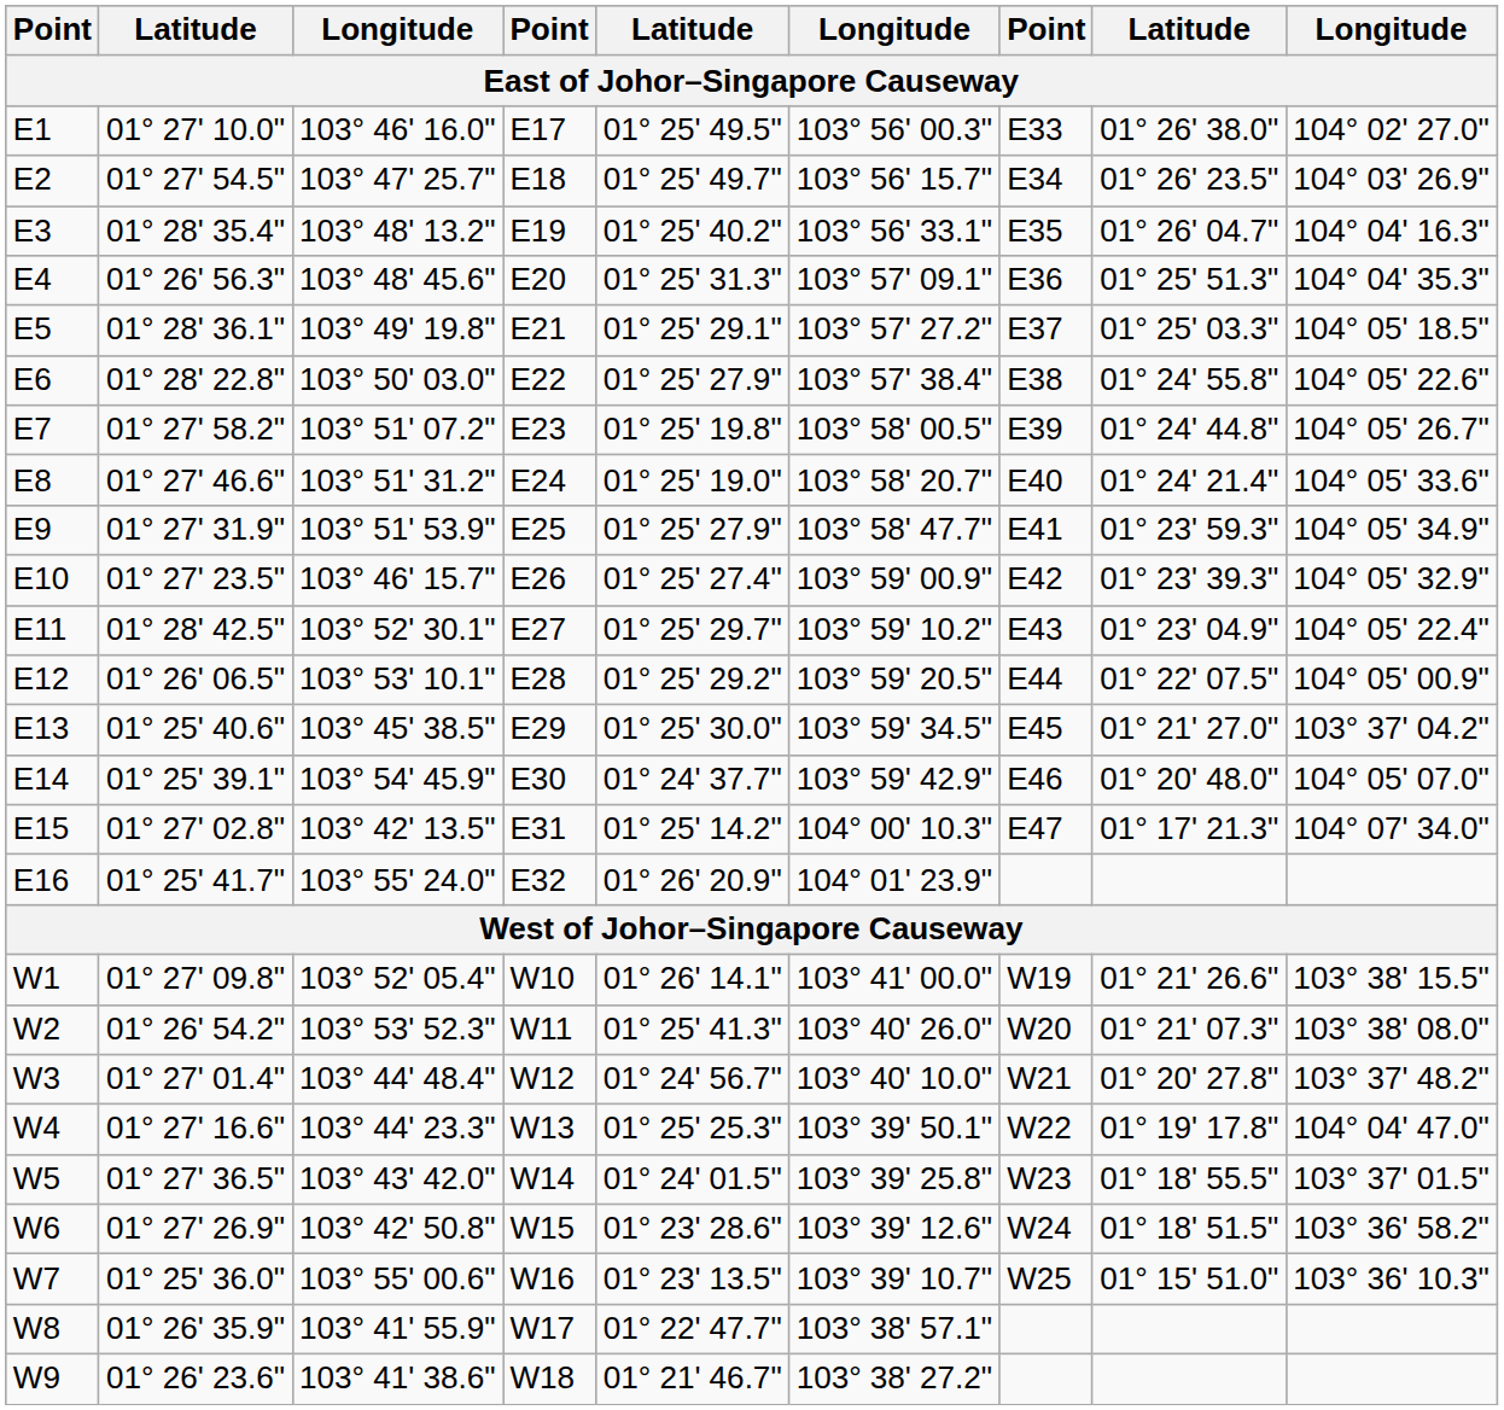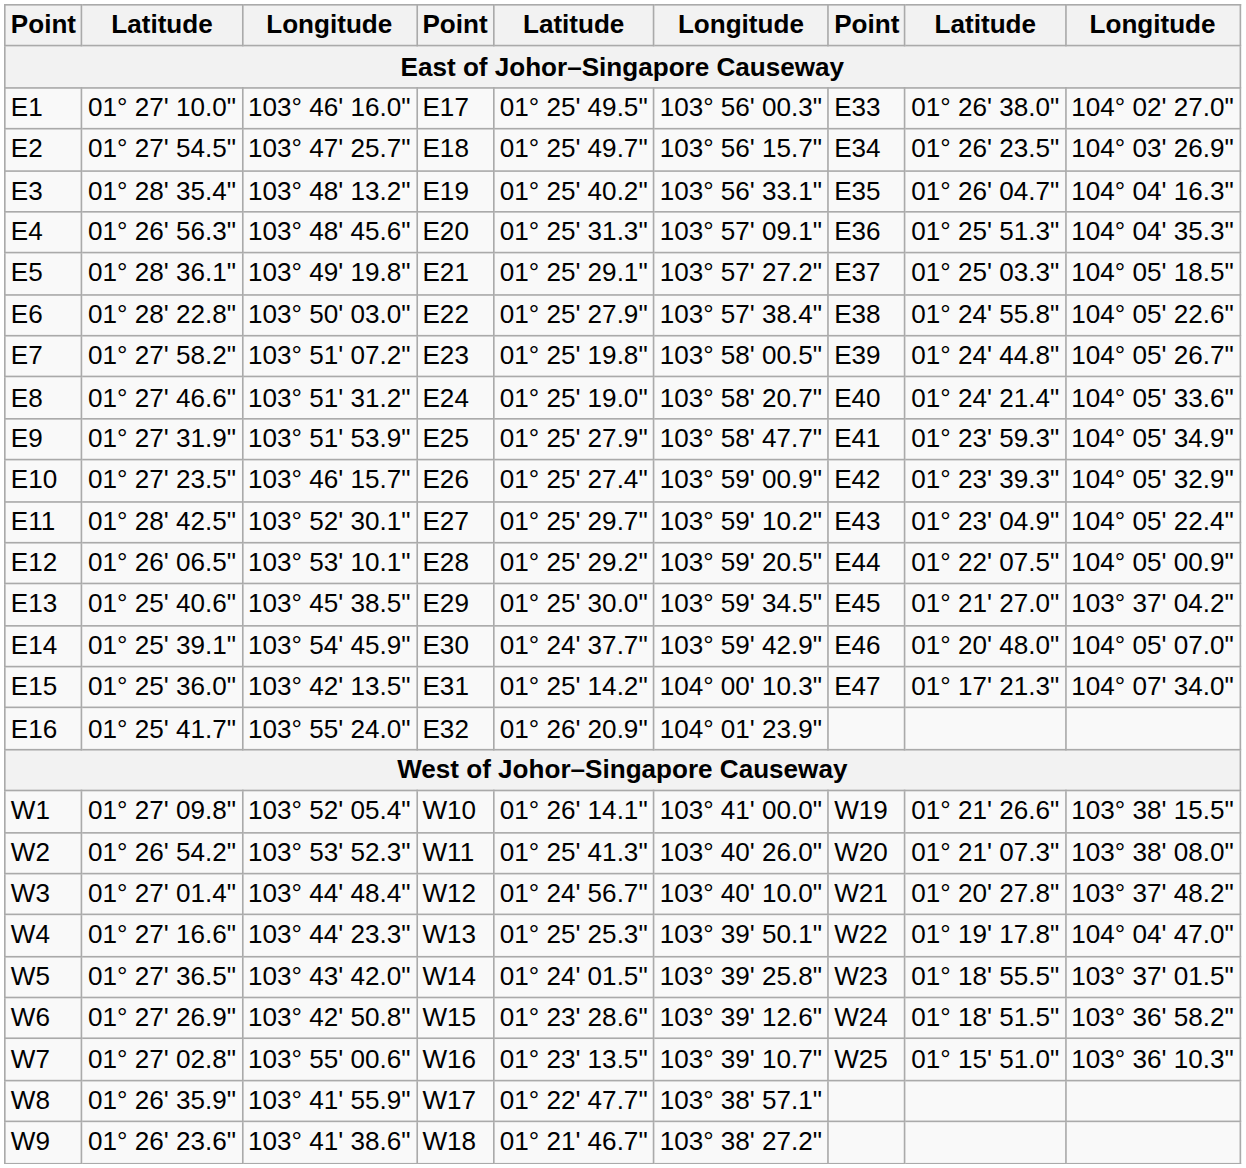 <table class="wikitable">
 <tr>
 <th>Point</th>
 <th>Latitude</th>
 <th>Longitude</th>
 <th>Point</th>
 <th>Latitude</th>
 <th>Longitude</th>
 <th>Point</th>
 <th>Latitude</th>
 <th>Longitude</th>
 </tr>
 <tr>
 <th colspan="10" style="text-align:central">East of Johor–Singapore Causeway</th>
 </tr>
 <tr>
 <td>E1</td>
 <td>01° 27' 10.0"</td>
 <td>103° 46' 16.0"</td>
 <td>E17</td>
 <td>01° 25' 49.5"</td>
 <td>103° 56' 00.3"</td>
 <td>E33</td>
 <td>01° 26' 38.0"</td>
 <td>104° 02' 27.0"</td>
 </tr>
 <tr>
 <td>E2</td>
 <td>01° 27' 54.5"</td>
 <td>103° 47' 25.7"</td>
 <td>E18</td>
 <td>01° 25' 49.7"</td>
 <td>103° 56' 15.7"</td>
 <td>E34</td>
 <td>01° 26' 23.5"</td>
 <td>104° 03' 26.9"</td>
 </tr>
 <tr>
 <td>E3</td>
 <td>01° 28' 35.4"</td>
 <td>103° 48' 13.2"</td>
 <td>E19</td>
 <td>01° 25' 40.2"</td>
 <td>103° 56' 33.1"</td>
 <td>E35</td>
 <td>01° 26' 04.7"</td>
 <td>104° 04' 16.3"</td>
 </tr>
 <tr>
 <td>E4</td>
 <td>01° 26' 56.3"</td>
 <td>103° 48' 45.6"</td>
 <td>E20</td>
 <td>01° 25' 31.3"</td>
 <td>103° 57' 09.1"</td>
 <td>E36</td>
 <td>01° 25' 51.3"</td>
 <td>104° 04' 35.3"</td>
 </tr>
 <tr>
 <td>E5</td>
 <td>01° 28' 36.1"</td>
 <td>103° 49' 19.8"</td>
 <td>E21</td>
 <td>01° 25' 29.1"</td>
 <td>103° 57' 27.2"</td>
 <td>E37</td>
 <td>01° 25' 03.3"</td>
 <td>104° 05' 18.5"</td>
 </tr>
 <tr>
 <td>E6</td>
 <td>01° 28' 22.8"</td>
 <td>103° 50' 03.0"</td>
 <td>E22</td>
 <td>01° 25' 27.9"</td>
 <td>103° 57' 38.4"</td>
 <td>E38</td>
 <td>01° 24' 55.8"</td>
 <td>104° 05' 22.6"</td>
 </tr>
 <tr>
 <td>E7</td>
 <td>01° 27' 58.2"</td>
 <td>103° 51' 07.2"</td>
 <td>E23</td>
 <td>01° 25' 19.8"</td>
 <td>103° 58' 00.5"</td>
 <td>E39</td>
 <td>01° 24' 44.8"</td>
 <td>104° 05' 26.7"</td>
 </tr>
 <tr>
 <td>E8</td>
 <td>01° 27' 46.6"</td>
 <td>103° 51' 31.2"</td>
 <td>E24</td>
 <td>01° 25' 19.0"</td>
 <td>103° 58' 20.7"</td>
 <td>E40</td>
 <td>01° 24' 21.4"</td>
 <td>104° 05' 33.6"</td>
 </tr>
 <tr>
 <td>E9</td>
 <td>01° 27' 31.9"</td>
 <td>103° 51' 53.9"</td>
 <td>E25</td>
 <td>01° 25' 27.9"</td>
 <td>103° 58' 47.7"</td>
 <td>E41</td>
 <td>01° 23' 59.3"</td>
 <td>104° 05' 34.9"</td>
 </tr>
 <tr>
 <td>E10</td>
 <td>01° 27' 23.5"</td>
 <td>103° 46' 15.7"</td>
 <td>E26</td>
 <td>01° 25' 27.4"</td>
 <td>103° 59' 00.9"</td>
 <td>E42</td>
 <td>01° 23' 39.3"</td>
 <td>104° 05' 32.9"</td>
 </tr>
 <tr>
 <td>E11</td>
 <td>01° 28' 42.5"</td>
 <td>103° 52' 30.1"</td>
 <td>E27</td>
 <td>01° 25' 29.7"</td>
 <td>103° 59' 10.2"</td>
 <td>E43</td>
 <td>01° 23' 04.9"</td>
 <td>104° 05' 22.4"</td>
 </tr>
 <tr>
 <td>E12</td>
 <td>01° 26' 06.5"</td>
 <td>103° 53' 10.1"</td>
 <td>E28</td>
 <td>01° 25' 29.2"</td>
 <td>103° 59' 20.5"</td>
 <td>E44</td>
 <td>01° 22' 07.5"</td>
 <td>104° 05' 00.9"</td>
 </tr>
 <tr>
 <td>E13</td>
 <td>01° 25' 40.6"</td>
 <td>103° 45' 38.5"</td>
 <td>E29</td>
 <td>01° 25' 30.0"</td>
 <td>103° 59' 34.5"</td>
 <td>E45</td>
 <td>01° 21' 27.0"</td>
 <td>103° 37' 04.2"</td>
 </tr>
 <tr>
 <td>E14</td>
 <td>01° 25' 39.1"</td>
 <td>103° 54' 45.9"</td>
 <td>E30</td>
 <td>01° 24' 37.7"</td>
 <td>103° 59' 42.9"</td>
 <td>E46</td>
 <td>01° 20' 48.0"</td>
 <td>104° 05' 07.0"</td>
 </tr>
 <tr>
 <td>E15</td>
-<td>01° 27' 02.8"</td>
+<td>01° 25' 36.0"</td>
 <td>103° 42' 13.5"</td>
 <td>E31</td>
 <td>01° 25' 14.2"</td>
 <td>104° 00' 10.3"</td>
 <td>E47</td>
 <td>01° 17' 21.3"</td>
 <td>104° 07' 34.0"</td>
 </tr>
 <tr>
 <td>E16</td>
 <td>01° 25' 41.7"</td>
 <td>103° 55' 24.0"</td>
 <td>E32</td>
 <td>01° 26' 20.9"</td>
 <td>104° 01' 23.9"</td>
 <td></td>
 <td></td>
 <td></td>
 </tr>
 <tr>
 <th colspan="10" style="text-align:central">West of Johor–Singapore Causeway</th>
 </tr>
 <tr>
 <td>W1</td>
 <td>01° 27' 09.8"</td>
 <td>103° 52' 05.4"</td>
 <td>W10</td>
 <td>01° 26' 14.1"</td>
 <td>103° 41' 00.0"</td>
 <td>W19</td>
 <td>01° 21' 26.6"</td>
 <td>103° 38' 15.5"</td>
 </tr>
 <tr>
 <td>W2</td>
 <td>01° 26' 54.2"</td>
 <td>103° 53' 52.3"</td>
 <td>W11</td>
 <td>01° 25' 41.3"</td>
 <td>103° 40' 26.0"</td>
 <td>W20</td>
 <td>01° 21' 07.3"</td>
 <td>103° 38' 08.0"</td>
 </tr>
 <tr>
 <td>W3</td>
 <td>01° 27' 01.4"</td>
 <td>103° 44' 48.4"</td>
 <td>W12</td>
 <td>01° 24' 56.7"</td>
 <td>103° 40' 10.0"</td>
 <td>W21</td>
 <td>01° 20' 27.8"</td>
 <td>103° 37' 48.2"</td>
 </tr>
 <tr>
 <td>W4</td>
 <td>01° 27' 16.6"</td>
 <td>103° 44' 23.3"</td>
 <td>W13</td>
 <td>01° 25' 25.3"</td>
 <td>103° 39' 50.1"</td>
 <td>W22</td>
 <td>01° 19' 17.8"</td>
 <td>104° 04' 47.0"</td>
 </tr>
 <tr>
 <td>W5</td>
 <td>01° 27' 36.5"</td>
 <td>103° 43' 42.0"</td>
 <td>W14</td>
 <td>01° 24' 01.5"</td>
 <td>103° 39' 25.8"</td>
 <td>W23</td>
 <td>01° 18' 55.5"</td>
 <td>103° 37' 01.5"</td>
 </tr>
 <tr>
 <td>W6</td>
 <td>01° 27' 26.9"</td>
 <td>103° 42' 50.8"</td>
 <td>W15</td>
 <td>01° 23' 28.6"</td>
 <td>103° 39' 12.6"</td>
 <td>W24</td>
 <td>01° 18' 51.5"</td>
 <td>103° 36' 58.2"</td>
 </tr>
 <tr>
 <td>W7</td>
-<td>01° 25' 36.0"</td>
+<td>01° 27' 02.8"</td>
 <td>103° 55' 00.6"</td>
 <td>W16</td>
 <td>01° 23' 13.5"</td>
 <td>103° 39' 10.7"</td>
 <td>W25</td>
 <td>01° 15' 51.0"</td>
 <td>103° 36' 10.3"</td>
 </tr>
 <tr>
 <td>W8</td>
 <td>01° 26' 35.9"</td>
 <td>103° 41' 55.9"</td>
 <td>W17</td>
 <td>01° 22' 47.7"</td>
 <td>103° 38' 57.1"</td>
 <td></td>
 <td></td>
 <td></td>
 </tr>
 <tr>
 <td>W9</td>
 <td>01° 26' 23.6"</td>
 <td>103° 41' 38.6"</td>
 <td>W18</td>
 <td>01° 21' 46.7"</td>
 <td>103° 38' 27.2"</td>
 <td></td>
 <td></td>
 <td></td>
 </tr>
 </table>
